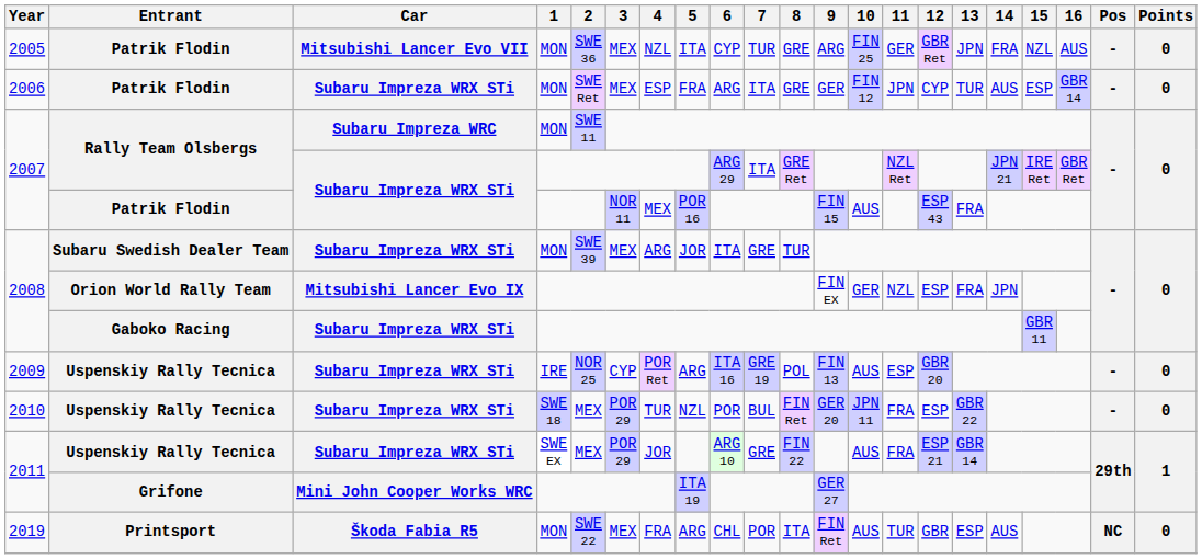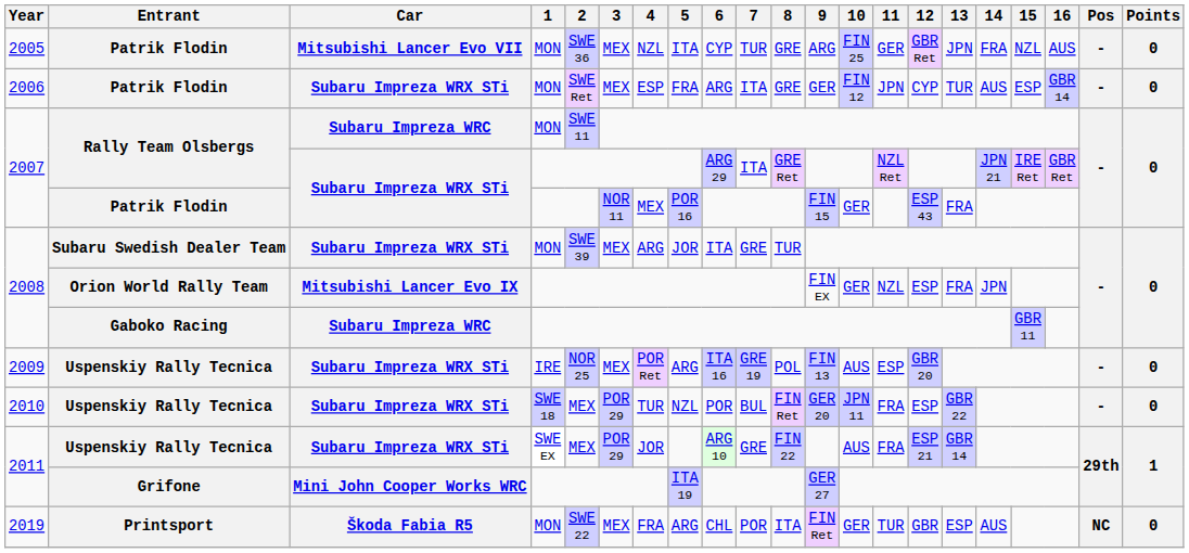 <table class="wikitable" border="1" style="text-align:center; font-size:85%;">
 <tr>
 <th>Year</th>
 <th>Entrant</th>
 <th>Car</th>
 <th>1</th>
 <th>2</th>
 <th>3</th>
 <th>4</th>
 <th>5</th>
 <th>6</th>
 <th>7</th>
 <th>8</th>
 <th>9</th>
 <th>10</th>
 <th>11</th>
 <th>12</th>
 <th>13</th>
 <th>14</th>
 <th>15</th>
 <th>16</th>
 <th>Pos</th>
 <th>Points</th>
 </tr>
 <tr>
 <td><a href='#'>2005</a></td>
 <th nowrap>Patrik Flodin</th>
 <th nowrap><a href='#'>Mitsubishi Lancer Evo VII</a></th>
 <td><a href='#'>MON</a></td>
 <td style="background:#CFCFFF;"><a href='#'>SWE</a><br><small>36</small></td>
 <td><a href='#'>MEX</a></td>
 <td><a href='#'>NZL</a></td>
 <td><a href='#'>ITA</a></td>
 <td><a href='#'>CYP</a></td>
 <td><a href='#'>TUR</a></td>
 <td><a href='#'>GRE</a></td>
 <td><a href='#'>ARG</a></td>
 <td style="background:#CFCFFF;"><a href='#'>FIN</a><br><small>25</small></td>
 <td><a href='#'>GER</a></td>
 <td style="background:#EFCFFF;"><a href='#'>GBR</a><br><small>Ret</small></td>
 <td><a href='#'>JPN</a></td>
 <td><a href='#'>FRA</a></td>
 <td><a href='#'>NZL</a></td>
 <td><a href='#'>AUS</a></td>
 <th>-</th>
 <th>0</th>
 </tr>
 <tr>
 <td><a href='#'>2006</a></td>
 <th nowrap>Patrik Flodin</th>
 <th nowrap><a href='#'>Subaru Impreza WRX STi</a></th>
 <td><a href='#'>MON</a></td>
 <td style="background:#EFCFFF;"><a href='#'>SWE</a><br><small>Ret</small></td>
 <td><a href='#'>MEX</a></td>
 <td><a href='#'>ESP</a></td>
 <td><a href='#'>FRA</a></td>
 <td><a href='#'>ARG</a></td>
 <td><a href='#'>ITA</a></td>
 <td><a href='#'>GRE</a></td>
 <td><a href='#'>GER</a></td>
 <td style="background:#CFCFFF;"><a href='#'>FIN</a><br><small>12</small></td>
 <td><a href='#'>JPN</a></td>
 <td><a href='#'>CYP</a></td>
 <td><a href='#'>TUR</a></td>
 <td><a href='#'>AUS</a></td>
 <td><a href='#'>ESP</a></td>
 <td style="background:#CFCFFF;"><a href='#'>GBR</a><br><small>14</small></td>
 <th>-</th>
 <th>0</th>
 </tr>
 <tr>
 <td rowspan=3><a href='#'>2007</a></td>
 <th rowspan=2 nowrap>Rally Team Olsbergs</th>
 <th nowrap><a href='#'>Subaru Impreza WRC</a></th>
 <td><a href='#'>MON</a></td>
 <td style="background:#CFCFFF;"><a href='#'>SWE</a><br><small>11</small></td>
 <td colspan=14></td>
 <th rowspan=3>-</th>
 <th rowspan=3>0</th>
 </tr>
 <tr>
 <th rowspan=2 nowrap><a href='#'>Subaru Impreza WRX STi</a></th>
 <td colspan=5></td>
 <td style="background:#CFCFFF;"><a href='#'>ARG</a><br><small>29</small></td>
 <td><a href='#'>ITA</a></td>
 <td style="background:#EFCFFF;"><a href='#'>GRE</a><br><small>Ret</small></td>
 <td colspan=2></td>
 <td style="background:#EFCFFF;"><a href='#'>NZL</a><br><small>Ret</small></td>
 <td colspan=2></td>
 <td style="background:#CFCFFF;"><a href='#'>JPN</a><br><small>21</small></td>
 <td style="background:#EFCFFF;"><a href='#'>IRE</a><br><small>Ret</small></td>
 <td style="background:#EFCFFF;"><a href='#'>GBR</a><br><small>Ret</small></td>
 </tr>
 <tr>
 <th nowrap>Patrik Flodin</th>
 <td colspan=2></td>
 <td style="background:#CFCFFF;"><a href='#'>NOR</a><br><small>11</small></td>
 <td><a href='#'>MEX</a></td>
 <td style="background:#CFCFFF;"><a href='#'>POR</a><br><small>16</small></td>
 <td colspan=3></td>
 <td style="background:#CFCFFF;"><a href='#'>FIN</a><br><small>15</small></td>
-<td><a href='#'>AUS</a></td>
+<td><a href='#'>GER</a></td>
 <td></td>
 <td style="background:#CFCFFF;"><a href='#'>ESP</a><br><small>43</small></td>
 <td><a href='#'>FRA</a></td>
 <td colspan=3></td>
 </tr>
 <tr>
 <td rowspan=3><a href='#'>2008</a></td>
 <th nowrap>Subaru Swedish Dealer Team</th>
 <th nowrap><a href='#'>Subaru Impreza WRX STi</a></th>
 <td><a href='#'>MON</a></td>
 <td style="background:#CFCFFF;"><a href='#'>SWE</a><br><small>39</small></td>
 <td><a href='#'>MEX</a></td>
 <td><a href='#'>ARG</a></td>
 <td><a href='#'>JOR</a></td>
 <td><a href='#'>ITA</a></td>
 <td><a href='#'>GRE</a></td>
 <td><a href='#'>TUR</a></td>
 <td colspan=8></td>
 <th rowspan=3>-</th>
 <th rowspan=3>0</th>
 </tr>
 <tr>
 <th nowrap>Orion World Rally Team</th>
 <th nowrap><a href='#'>Mitsubishi Lancer Evo IX</a></th>
 <td colspan=8></td>
 <td><a href='#'>FIN</a><br><small>EX</small></td>
 <td><a href='#'>GER</a></td>
 <td><a href='#'>NZL</a></td>
 <td><a href='#'>ESP</a></td>
 <td><a href='#'>FRA</a></td>
 <td><a href='#'>JPN</a></td>
 <td colspan=2></td>
 </tr>
 <tr>
 <th nowrap>Gaboko Racing</th>
-<th nowrap><a href='#'>Subaru Impreza WRX STi</a></th>
+<th nowrap><a href='#'>Subaru Impreza WRC</a></th>
 <td colspan=14></td>
 <td style="background:#CFCFFF;"><a href='#'>GBR</a><br><small>11</small></td>
 <td></td>
 </tr>
 <tr>
 <td><a href='#'>2009</a></td>
 <th nowrap>Uspenskiy Rally Tecnica</th>
 <th nowrap><a href='#'>Subaru Impreza WRX STi</a></th>
 <td><a href='#'>IRE</a></td>
 <td style="background:#CFCFFF;"><a href='#'>NOR</a><br><small>25</small></td>
-<td><a href='#'>CYP</a></td>
+<td><a href='#'>MEX</a></td>
 <td style="background:#EFCFFF;"><a href='#'>POR</a><br><small>Ret</small></td>
 <td><a href='#'>ARG</a></td>
 <td style="background:#CFCFFF;"><a href='#'>ITA</a><br><small>16</small></td>
 <td style="background:#CFCFFF;"><a href='#'>GRE</a><br><small>19</small></td>
 <td><a href='#'>POL</a></td>
 <td style="background:#CFCFFF;"><a href='#'>FIN</a><br><small>13</small></td>
 <td><a href='#'>AUS</a></td>
 <td><a href='#'>ESP</a></td>
 <td style="background:#CFCFFF;"><a href='#'>GBR</a><br><small>20</small></td>
 <td colspan=4></td>
 <th>-</th>
 <th>0</th>
 </tr>
 <tr>
 <td><a href='#'>2010</a></td>
 <th nowrap>Uspenskiy Rally Tecnica</th>
 <th nowrap><a href='#'>Subaru Impreza WRX STi</a></th>
 <td style="background:#CFCFFF;"><a href='#'>SWE</a><br><small>18</small></td>
 <td><a href='#'>MEX</a></td>
 <td style="background:#CFCFFF;"><a href='#'>POR</a><br><small>29</small></td>
 <td><a href='#'>TUR</a></td>
 <td><a href='#'>NZL</a></td>
 <td><a href='#'>POR</a></td>
 <td><a href='#'>BUL</a></td>
 <td style="background:#EFCFFF;"><a href='#'>FIN</a><br><small>Ret</small></td>
 <td style="background:#CFCFFF;"><a href='#'>GER</a><br><small>20</small></td>
 <td style="background:#CFCFFF;"><a href='#'>JPN</a><br><small>11</small></td>
 <td><a href='#'>FRA</a></td>
 <td><a href='#'>ESP</a></td>
 <td style="background:#CFCFFF;"><a href='#'>GBR</a><br><small>22</small></td>
 <td colspan=3></td>
 <th>-</th>
 <th>0</th>
 </tr>
 <tr>
 <td rowspan=2><a href='#'>2011</a></td>
 <th nowrap>Uspenskiy Rally Tecnica</th>
 <th nowrap><a href='#'>Subaru Impreza WRX STi</a></th>
 <td style="background:#FFFFFF;"><a href='#'>SWE</a><br><small>EX</small></td>
 <td><a href='#'>MEX</a></td>
 <td style="background:#CFCFFF;"><a href='#'>POR</a><br><small>29</small></td>
 <td><a href='#'>JOR</a></td>
 <td></td>
 <td style="background:#DFFFDF;"><a href='#'>ARG</a><br><small>10</small></td>
 <td><a href='#'>GRE</a></td>
 <td style="background:#CFCFFF;"><a href='#'>FIN</a><br><small>22</small></td>
 <td></td>
 <td><a href='#'>AUS</a></td>
 <td><a href='#'>FRA</a></td>
 <td style="background:#CFCFFF;"><a href='#'>ESP</a><br><small>21</small></td>
 <td style="background:#CFCFFF;"><a href='#'>GBR</a><br><small>14</small></td>
 <td colspan=3></td>
 <th rowspan=2>29th</th>
 <th rowspan=2>1</th>
 </tr>
 <tr>
 <th nowrap>Grifone</th>
 <th nowrap><a href='#'>Mini John Cooper Works WRC</a></th>
 <td colspan=4></td>
 <td style="background:#CFCFFF;"><a href='#'>ITA</a><br><small>19</small></td>
 <td colspan=3></td>
 <td style="background:#CFCFFF;"><a href='#'>GER</a><br><small>27</small></td>
 <td colspan=7></td>
 </tr>
 <tr>
 <td><a href='#'>2019</a></td>
 <th nowrap>Printsport</th>
 <th nowrap><a href='#'>Škoda Fabia R5</a></th>
 <td><a href='#'>MON</a></td>
 <td style="background:#cfcfff;"><a href='#'>SWE</a><br><small>22</small></td>
 <td><a href='#'>MEX</a></td>
 <td><a href='#'>FRA</a></td>
 <td><a href='#'>ARG</a></td>
 <td><a href='#'>CHL</a></td>
 <td><a href='#'>POR</a></td>
 <td><a href='#'>ITA</a></td>
 <td style="background:#EFCFFF;"><a href='#'>FIN</a><br><small>Ret</small></td>
-<td><a href='#'>AUS</a></td>
+<td><a href='#'>GER</a></td>
 <td><a href='#'>TUR</a></td>
 <td><a href='#'>GBR</a></td>
 <td><a href='#'>ESP</a></td>
 <td><a href='#'>AUS</a><br></td>
 <td colspan=2></td>
 <th>NC</th>
 <th>0</th>
 </tr>
 <tr>
 </tr>
 </table>
